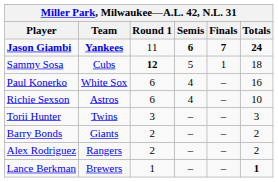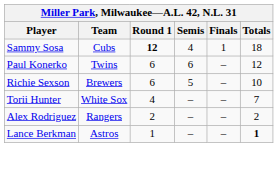 <table class="wikitable" style="text-align:right;">
 <tr>
 <th colspan="6"><a href='#'>Miller Park</a>, Milwaukee—A.L. 42, N.L. 31</th>
 </tr>
 <tr>
 <th>Player</th>
 <th>Team</th>
 <th>Round 1</th>
 <th>Semis</th>
 <th>Finals</th>
 <th>Totals</th>
 </tr>
 <tr>
-<td align="left"><strong><a href='#'>Jason Giambi</a></strong></td>
-<td style="text-align:center;"><strong><a href='#'>Yankees</a></strong></td>
-<td style="text-align:center;">11</td>
-<td style="text-align:center;"><strong>6</strong></td>
-<td style="text-align:center;"><strong>7</strong></td>
-<td style="text-align:center;"><strong>24</strong></td>
-</tr>
-<tr>
 <td align="left"><a href='#'>Sammy Sosa</a></td>
 <td style="text-align:center;"><a href='#'>Cubs</a></td>
 <td style="text-align:center;"><strong>12</strong></td>
-<td style="text-align:center;">5</td>
+<td style="text-align:center;">4</td>
 <td style="text-align:center;">1</td>
 <td style="text-align:center;">18</td>
 </tr>
 <tr>
 <td align="left"><a href='#'>Paul Konerko</a></td>
-<td style="text-align:center;"><a href='#'>White Sox</a></td>
+<td style="text-align:center;"><a href='#'>Twins</a></td>
 <td style="text-align:center;">6</td>
-<td style="text-align:center;">4</td>
+<td style="text-align:center;">6</td>
 <td style="text-align:center;">–</td>
-<td style="text-align:center;">16</td>
+<td style="text-align:center;">12</td>
 </tr>
 <tr>
 <td align="left"><a href='#'>Richie Sexson</a></td>
-<td style="text-align:center;"><a href='#'>Astros</a></td>
+<td style="text-align:center;"><a href='#'>Brewers</a></td>
 <td style="text-align:center;">6</td>
-<td style="text-align:center;">4</td>
+<td style="text-align:center;">5</td>
 <td style="text-align:center;">–</td>
 <td style="text-align:center;">10</td>
 </tr>
 <tr>
 <td align="left"><a href='#'>Torii Hunter</a></td>
-<td style="text-align:center;"><a href='#'>Twins</a></td>
-<td style="text-align:center;">3</td>
+<td style="text-align:center;"><a href='#'>White Sox</a></td>
+<td style="text-align:center;">4</td>
 <td style="text-align:center;">–</td>
 <td style="text-align:center;">–</td>
-<td style="text-align:center;">3</td>
-</tr>
-<tr>
-<td align="left"><a href='#'>Barry Bonds</a></td>
-<td style="text-align:center;"><a href='#'>Giants</a></td>
-<td style="text-align:center;">2</td>
-<td style="text-align:center;">–</td>
-<td style="text-align:center;">–</td>
-<td style="text-align:center;">2</td>
+<td style="text-align:center;">7</td>
 </tr>
 <tr>
 <td align="left"><a href='#'>Alex Rodriguez</a></td>
 <td style="text-align:center;"><a href='#'>Rangers</a></td>
 <td style="text-align:center;">2</td>
 <td style="text-align:center;">–</td>
 <td style="text-align:center;">–</td>
 <td style="text-align:center;">2</td>
 </tr>
 <tr>
 <td align="left"><a href='#'>Lance Berkman</a></td>
-<td style="text-align:center;"><a href='#'>Brewers</a></td>
+<td style="text-align:center;"><a href='#'>Astros</a></td>
 <td style="text-align:center;">1</td>
 <td style="text-align:center;">–</td>
 <td style="text-align:center;">–</td>
 <td style="text-align:center;"><strong>1</strong></td>
 </tr>
 </table>
